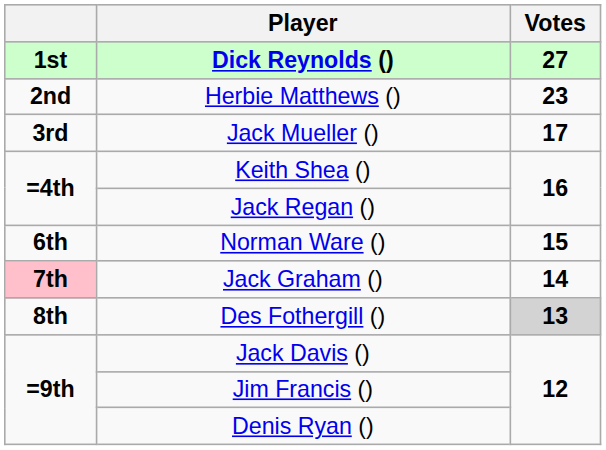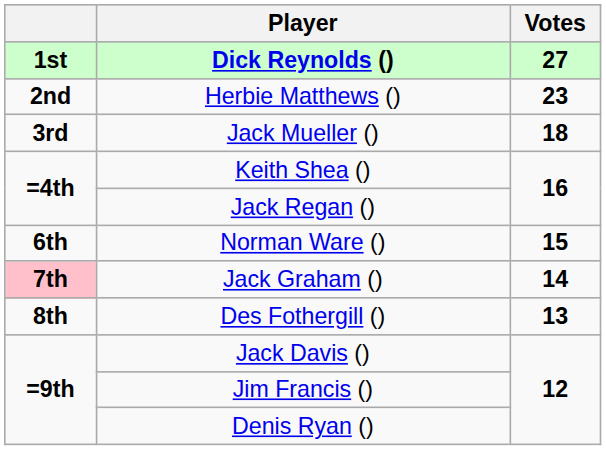 <table class="wikitable" style="text-align: center; font-size: 90%;">
 <tr>
 <th width="50"></th>
 <th width="250">Player</th>
 <th width="50">Votes</th>
 </tr>
 <tr style="background: #CCFFCC; font-weight: bold;" |>
 <td><strong>1st</strong></td>
 <td><a href='#'>Dick Reynolds</a> ()</td>
 <td><strong>27</strong></td>
 </tr>
 <tr>
 <td><strong>2nd</strong></td>
 <td><a href='#'>Herbie Matthews</a> ()</td>
 <td><strong>23</strong></td>
 </tr>
 <tr>
 <td><strong>3rd</strong></td>
 <td><a href='#'>Jack Mueller</a> ()</td>
-<td><strong>17</strong></td>
+<td><strong>18</strong></td>
 </tr>
 <tr>
 <td rowspan=2><strong>=4th</strong></td>
 <td><a href='#'>Keith Shea</a> ()</td>
 <td rowspan=2><strong>16</strong></td>
 </tr>
 <tr>
 <td><a href='#'>Jack Regan</a> ()</td>
 </tr>
 <tr>
 <td><strong>6th</strong></td>
 <td><a href='#'>Norman Ware</a> ()</td>
 <td><strong>15</strong></td>
 </tr>
 <tr>
 <td style="background: pink;"><strong>7th</strong></td>
 <td><a href='#'>Jack Graham</a> ()</td>
 <td><strong>14</strong></td>
 </tr>
 <tr>
 <td><strong>8th</strong></td>
 <td><a href='#'>Des Fothergill</a> ()</td>
-<td style="background: lightgrey;"><strong>13</strong></td>
+<td><strong>13</strong></td>
 </tr>
 <tr>
 <td rowspan=3><strong>=9th</strong></td>
 <td><a href='#'>Jack Davis</a> ()</td>
 <td rowspan=3><strong>12</strong></td>
 </tr>
 <tr>
 <td><a href='#'>Jim Francis</a> ()</td>
 </tr>
 <tr>
 <td><a href='#'>Denis Ryan</a> ()</td>
 </tr>
 </table>
